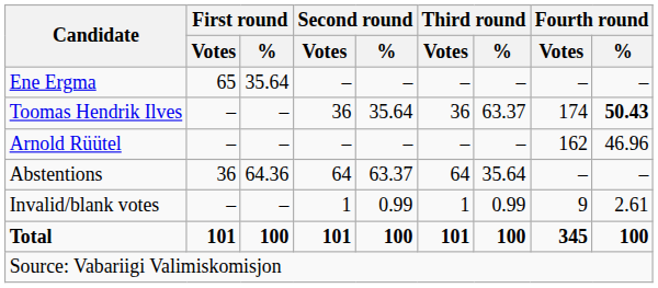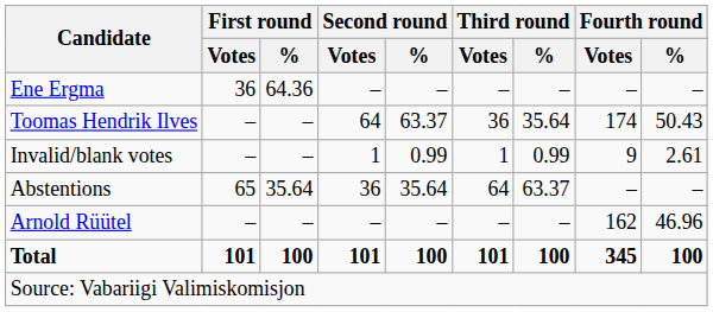 <table class=wikitable style=text-align:right>
 <tr>
 <th rowspan=2>Candidate</th>
 <th colspan=2>First round</th>
 <th colspan=2>Second round</th>
 <th colspan=2>Third round</th>
 <th colspan=2>Fourth round</th>
 </tr>
 <tr>
 <th>Votes</th>
 <th>%</th>
 <th>Votes</th>
 <th>%</th>
 <th>Votes</th>
 <th>%</th>
 <th>Votes</th>
 <th>%</th>
 </tr>
 <tr>
 <td align=left><a href='#'>Ene Ergma</a></td>
-<td>65</td>
-<td>35.64</td>
+<td>36</td>
+<td>64.36</td>
 <td>–</td>
 <td>–</td>
 <td>–</td>
 <td>–</td>
 <td>–</td>
 <td>–</td>
 </tr>
 <tr>
 <td align=left><a href='#'>Toomas Hendrik Ilves</a></td>
 <td>–</td>
 <td>–</td>
+<td>64</td>
+<td>63.37</td>
 <td>36</td>
 <td>35.64</td>
+<td>174</td>
+<td>50.43</td>
+</tr>
+<tr>
+<td align=left>Invalid/blank votes</td>
+<td>–</td>
+<td>–</td>
+<td>1</td>
+<td>0.99</td>
+<td>1</td>
+<td>0.99</td>
+<td>9</td>
+<td>2.61</td>
+</tr>
+<tr>
+<td align=left>Abstentions</td>
+<td>65</td>
+<td>35.64</td>
 <td>36</td>
+<td>35.64</td>
+<td>64</td>
 <td>63.37</td>
-<td>174</td>
-<td><strong>50.43</strong></td>
+<td>–</td>
+<td>–</td>
 </tr>
 <tr>
 <td align=left><a href='#'>Arnold Rüütel</a></td>
 <td>–</td>
 <td>–</td>
 <td>–</td>
 <td>–</td>
 <td>–</td>
 <td>–</td>
 <td>162</td>
 <td>46.96</td>
-</tr>
-<tr>
-<td align=left>Abstentions</td>
-<td>36</td>
-<td>64.36</td>
-<td>64</td>
-<td>63.37</td>
-<td>64</td>
-<td>35.64</td>
-<td>–</td>
-<td>–</td>
-</tr>
-<tr>
-<td align=left>Invalid/blank votes</td>
-<td>–</td>
-<td>–</td>
-<td>1</td>
-<td>0.99</td>
-<td>1</td>
-<td>0.99</td>
-<td>9</td>
-<td>2.61</td>
 </tr>
 <tr>
 <td align=left><strong>Total</strong></td>
 <td><strong>101</strong></td>
 <td><strong>100</strong></td>
 <td><strong>101</strong></td>
 <td><strong>100</strong></td>
 <td><strong>101</strong></td>
 <td><strong>100</strong></td>
 <td><strong>345</strong></td>
 <td><strong>100</strong></td>
 </tr>
 <tr>
 <td align=left colspan=9>Source: Vabariigi Valimiskomisjon</td>
 </tr>
 </table>
